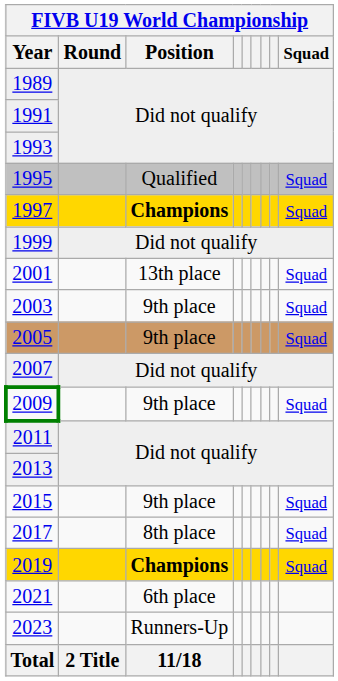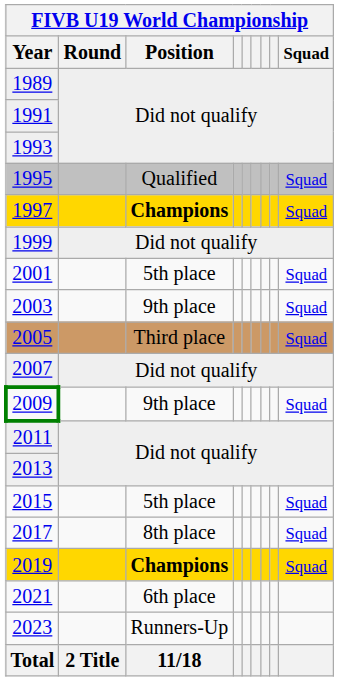 <table class="wikitable" style="text-align: center;">
 <tr>
 <th colspan=9><a href='#'>FIVB U19 World Championship</a></th>
 </tr>
 <tr>
 <th>Year</th>
 <th>Round</th>
 <th>Position</th>
 <th></th>
 <th></th>
 <th></th>
 <th></th>
 <th></th>
 <th><small>Squad</small></th>
 </tr>
 <tr bgcolor="efefef">
 <td> <a href='#'>1989</a></td>
 <td colspan=9 rowspan=3>Did not qualify</td>
 </tr>
 <tr bgcolor="efefef">
 <td> <a href='#'>1991</a></td>
 </tr>
 <tr bgcolor="efefef">
 <td> <a href='#'>1993</a></td>
 </tr>
 <tr bgcolor=silver>
 <td> <a href='#'>1995</a></td>
 <td></td>
 <td>Qualified</td>
 <td></td>
 <td></td>
 <td></td>
 <td></td>
 <td></td>
 <td><small> <a href='#'>Squad</a></small></td>
 </tr>
 <tr bgcolor=gold>
 <td> <a href='#'>1997</a></td>
 <td></td>
 <td><strong>Champions</strong></td>
 <td></td>
 <td></td>
 <td></td>
 <td></td>
 <td></td>
 <td><small><a href='#'>Squad</a></small></td>
 </tr>
 <tr bgcolor="efefef">
 <td> <a href='#'>1999</a></td>
 <td colspan=9>Did not qualify</td>
 </tr>
 <tr>
 <td> <a href='#'>2001</a></td>
 <td></td>
-<td>13th place</td>
+<td>5th place</td>
 <td></td>
 <td></td>
 <td></td>
 <td></td>
 <td></td>
 <td><small> <a href='#'>Squad</a></small></td>
 </tr>
 <tr>
 <td> <a href='#'>2003</a></td>
 <td></td>
 <td>9th place</td>
 <td></td>
 <td></td>
 <td></td>
 <td></td>
 <td></td>
 <td><small><a href='#'>Squad</a></small></td>
 </tr>
 <tr bgcolor=cc9966>
 <td> <a href='#'>2005</a></td>
 <td></td>
-<td>9th place</td>
+<td>Third place</td>
 <td></td>
 <td></td>
 <td></td>
 <td></td>
 <td></td>
 <td><small><a href='#'>Squad</a></small></td>
 </tr>
 <tr bgcolor="efefef">
 <td> <a href='#'>2007</a></td>
 <td colspan=9>Did not qualify</td>
 </tr>
 <tr>
 <td style="border:3px solid green"> <a href='#'>2009</a></td>
 <td></td>
 <td>9th place</td>
 <td></td>
 <td></td>
 <td></td>
 <td></td>
 <td></td>
 <td><small><a href='#'>Squad</a></small></td>
 </tr>
 <tr bgcolor="efefef">
 <td> <a href='#'>2011</a></td>
 <td colspan=9 rowspan=2>Did not qualify</td>
 </tr>
 <tr bgcolor="efefef">
 <td> <a href='#'>2013</a></td>
 </tr>
 <tr>
 <td> <a href='#'>2015</a></td>
 <td></td>
-<td>9th place</td>
+<td>5th place</td>
 <td></td>
 <td></td>
 <td></td>
 <td></td>
 <td></td>
 <td><small><a href='#'>Squad</a></small></td>
 </tr>
 <tr>
 <td> <a href='#'>2017</a></td>
 <td></td>
 <td>8th place</td>
 <td></td>
 <td></td>
 <td></td>
 <td></td>
 <td></td>
 <td><small><a href='#'>Squad</a></small></td>
 </tr>
 <tr bgcolor=gold>
 <td> <a href='#'>2019</a></td>
 <td></td>
 <td><strong>Champions</strong></td>
 <td></td>
 <td></td>
 <td></td>
 <td></td>
 <td></td>
 <td><small><a href='#'>Squad</a></small></td>
 </tr>
 <tr>
 <td> <a href='#'>2021</a></td>
 <td></td>
 <td>6th place</td>
 <td></td>
 <td></td>
 <td></td>
 <td></td>
 <td></td>
 </tr>
 <tr>
 <td> <a href='#'>2023</a></td>
 <td></td>
 <td>Runners-Up</td>
 <td></td>
 <td></td>
 <td></td>
 <td></td>
 <td></td>
 <td></td>
 </tr>
 <tr>
 <th>Total</th>
 <th>2 Title</th>
 <th>11/18</th>
 <th></th>
 <th></th>
 <th></th>
 <th></th>
 <th></th>
 <th></th>
 </tr>
 </table>
